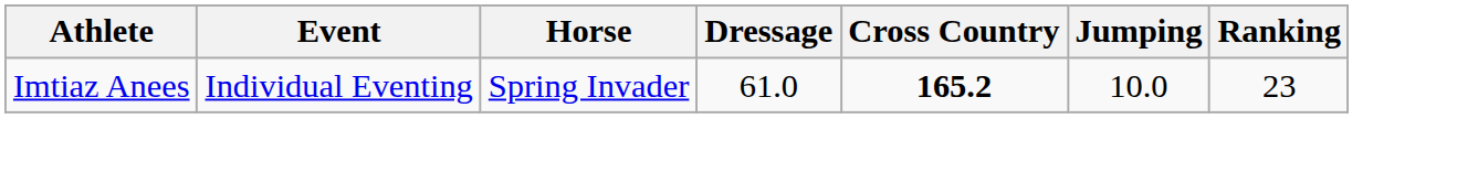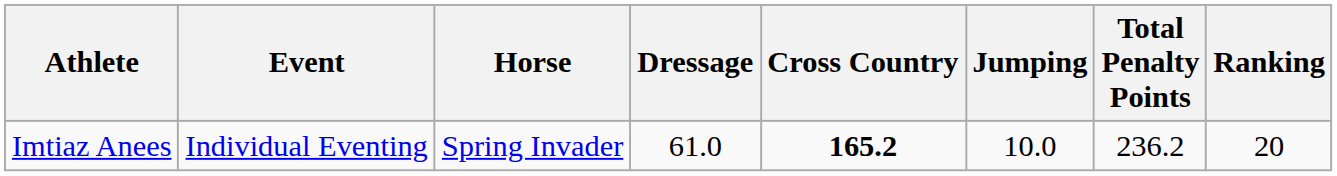 <table class="wikitable" style="text-align:center">
 <tr>
 <th>Athlete</th>
 <th>Event</th>
 <th>Horse</th>
 <th>Dressage</th>
 <th>Cross Country</th>
 <th>Jumping</th>
+<th><strong>Total</strong><br><strong>Penalty</strong><br><strong>Points</strong></th>
 <th>Ranking</th>
 </tr>
 <tr>
 <td align= left><a href='#'>Imtiaz Anees</a></td>
 <td align= left><a href='#'>Individual Eventing</a></td>
 <td align= left><a href='#'>Spring Invader</a></td>
 <td>61.0</td>
 <td><strong>165.2</strong></td>
 <td>10.0</td>
-<td>23</td>
+<td>236.2</td>
+<td>20</td>
 </tr>
 </table>
